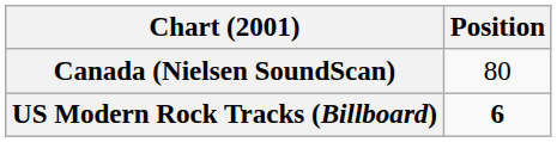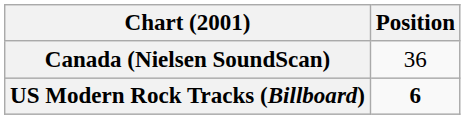 <table class="wikitable plainrowheaders" style="text-align:center">
 <tr>
 <th scope="col">Chart (2001)</th>
 <th scope="col">Position</th>
 </tr>
 <tr>
 <th scope="row">Canada (Nielsen SoundScan)</th>
-<td>80</td>
+<td>36</td>
 </tr>
 <tr>
 <th scope="row">US Modern Rock Tracks (<em>Billboard</em>)</th>
 <td><strong>6</strong></td>
 </tr>
 </table>
